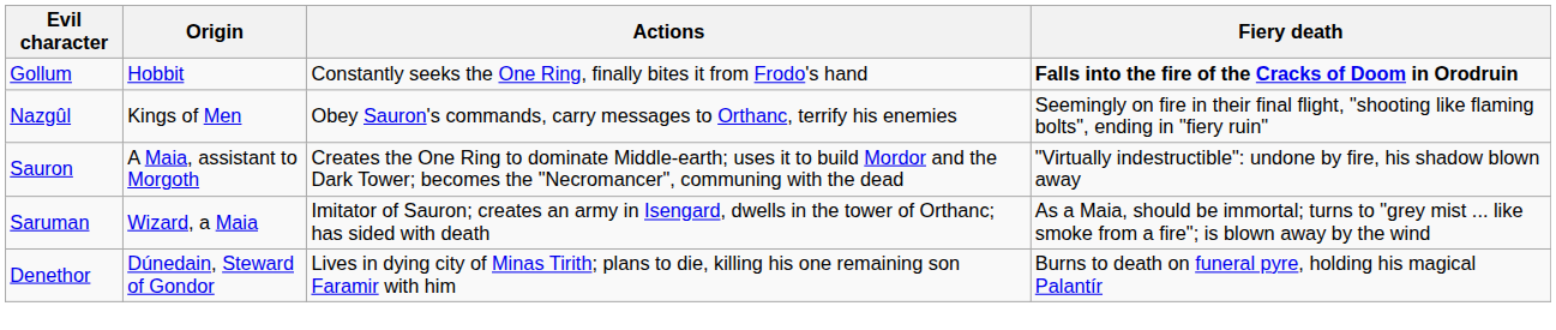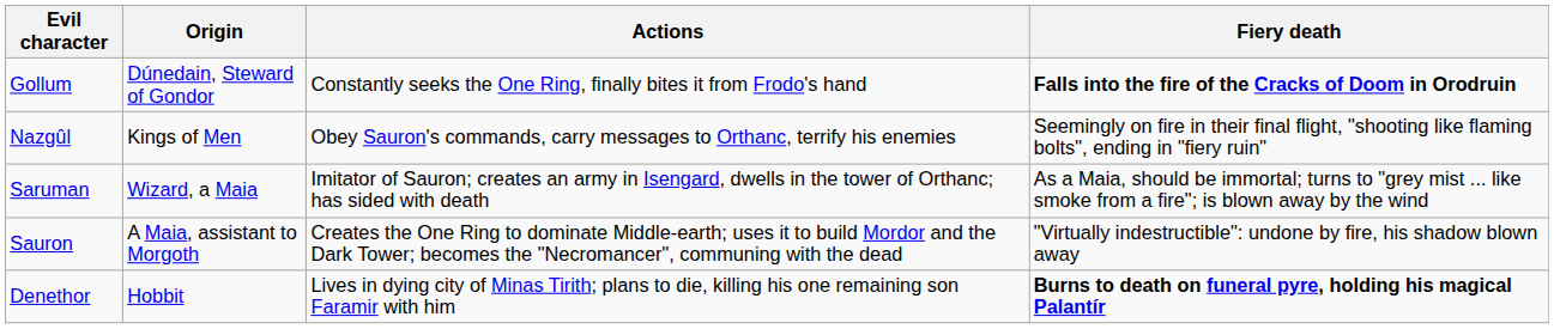 <table class="wikitable" style="margin:1em auto;">
 <tr>
 <th>Evil character</th>
 <th>Origin</th>
 <th>Actions</th>
 <th>Fiery death</th>
 </tr>
 <tr>
 <td><a href='#'>Gollum</a></td>
-<td><a href='#'>Hobbit</a></td>
+<td><a href='#'>Dúnedain</a>, <a href='#'>Steward of Gondor</a></td>
 <td>Constantly seeks the <a href='#'>One Ring</a>, finally bites it from <a href='#'>Frodo</a>'s hand</td>
 <td><strong>Falls into the fire of the <a href='#'>Cracks of Doom</a> in Orodruin</strong></td>
 </tr>
 <tr>
 <td><a href='#'>Nazgûl</a></td>
 <td>Kings of <a href='#'>Men</a></td>
 <td>Obey <a href='#'>Sauron</a>'s commands, carry messages to <a href='#'>Orthanc</a>, terrify his enemies</td>
 <td>Seemingly on fire in their final flight, "shooting like flaming bolts", ending in "fiery ruin"</td>
 </tr>
 <tr>
+<td><a href='#'>Saruman</a></td>
+<td><a href='#'>Wizard</a>, a <a href='#'>Maia</a></td>
+<td>Imitator of Sauron; creates an army in <a href='#'>Isengard</a>, dwells in the tower of Orthanc; has sided with death</td>
+<td>As a Maia, should be immortal; turns to "grey mist ... like smoke from a fire"; is blown away by the wind</td>
+</tr>
+<tr>
 <td><a href='#'>Sauron</a></td>
 <td>A <a href='#'>Maia</a>, assistant to <a href='#'>Morgoth</a></td>
 <td>Creates the One Ring to dominate Middle-earth; uses it to build <a href='#'>Mordor</a> and the Dark Tower; becomes the "Necromancer", communing with the dead</td>
 <td>"Virtually indestructible": undone by fire, his shadow blown away</td>
 </tr>
 <tr>
-<td><a href='#'>Saruman</a></td>
-<td><a href='#'>Wizard</a>, a <a href='#'>Maia</a></td>
-<td>Imitator of Sauron; creates an army in <a href='#'>Isengard</a>, dwells in the tower of Orthanc; has sided with death</td>
-<td>As a Maia, should be immortal; turns to "grey mist ... like smoke from a fire"; is blown away by the wind</td>
-</tr>
-<tr>
 <td><a href='#'>Denethor</a></td>
-<td><a href='#'>Dúnedain</a>, <a href='#'>Steward of Gondor</a></td>
+<td><a href='#'>Hobbit</a></td>
 <td>Lives in dying city of <a href='#'>Minas Tirith</a>; plans to die, killing his one remaining son <a href='#'>Faramir</a> with him</td>
-<td>Burns to death on <a href='#'>funeral pyre</a>, holding his magical <a href='#'>Palantír</a></td>
+<td><strong>Burns to death on <a href='#'>funeral pyre</a>, holding his magical <a href='#'>Palantír</a></strong></td>
 </tr>
 </table>
